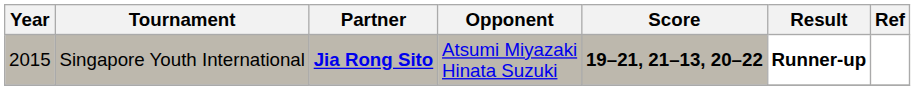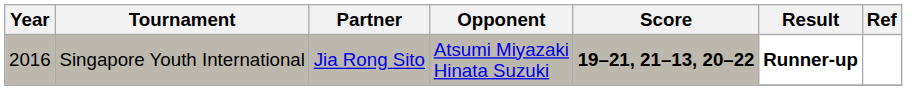 <table class="sortable wikitable" style="font-size: 90%;">
 <tr>
 <th>Year</th>
 <th>Tournament</th>
 <th>Partner</th>
 <th>Opponent</th>
 <th>Score</th>
 <th>Result</th>
 <th>Ref</th>
 </tr>
 <tr style="background:#BDB8AD ">
-<td align="center">2015</td>
+<td align="center">2016</td>
 <td align="left">Singapore Youth International</td>
-<td align="left"><strong> <a href='#'>Jia Rong Sito</a></strong></td>
+<td align="left"> <a href='#'>Jia Rong Sito</a></td>
 <td align="left"> <a href='#'>Atsumi Miyazaki</a><br> <a href='#'>Hinata Suzuki</a></td>
 <td align="left"><strong>19–21, 21–13, 20–22</strong></td>
 <td style="text-align:left; background:white"> <strong>Runner-up</strong></td>
 <td style="text-align:center; background:white"></td>
 </tr>
 <tr style="background:#AE9C45">
 </tr>
 </table>
